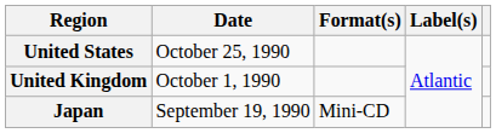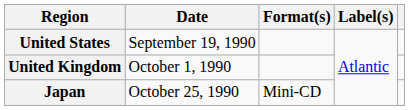 <table class="wikitable plainrowheaders">
 <tr>
 <th scope="col">Region</th>
 <th scope="col">Date</th>
 <th scope="col">Format(s)</th>
 <th scope="col">Label(s)</th>
 <th scope="col"></th>
 </tr>
 <tr>
 <th scope="row">United States</th>
-<td>October 25, 1990</td>
+<td>September 19, 1990</td>
 <td></td>
 <td rowspan="3"><a href='#'>Atlantic</a></td>
 <td></td>
 </tr>
 <tr>
 <th scope="row">United Kingdom</th>
 <td>October 1, 1990</td>
 <td></td>
 <td></td>
 </tr>
 <tr>
 <th scope="row">Japan</th>
-<td>September 19, 1990</td>
+<td>October 25, 1990</td>
 <td>Mini-CD</td>
 <td></td>
 </tr>
 </table>
